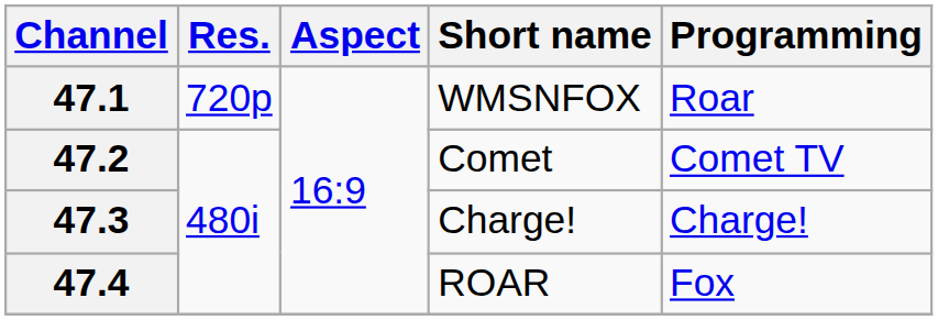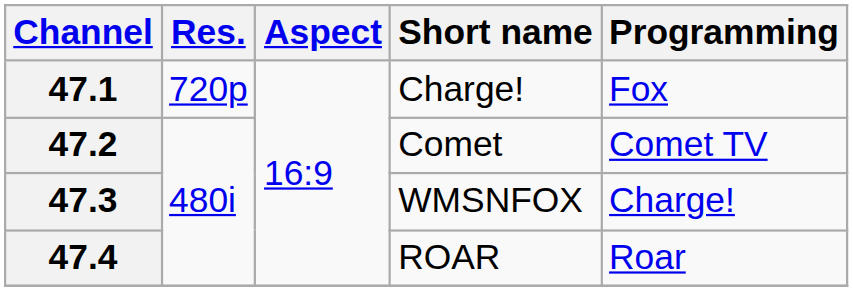 <table class="wikitable">
 <tr>
 <th><a href='#'>Channel</a></th>
 <th><a href='#'>Res.</a></th>
 <th><a href='#'>Aspect</a></th>
 <th>Short name</th>
 <th>Programming</th>
 </tr>
 <tr>
 <th scope = "row">47.1</th>
 <td><a href='#'>720p</a></td>
 <td rowspan="4"><a href='#'>16:9</a></td>
-<td>WMSNFOX</td>
-<td><a href='#'>Roar</a></td>
+<td>Charge!</td>
+<td><a href='#'>Fox</a></td>
 </tr>
 <tr>
 <th scope = "row">47.2</th>
 <td rowspan=3><a href='#'>480i</a></td>
 <td>Comet</td>
 <td><a href='#'>Comet TV</a></td>
 </tr>
 <tr>
 <th scope = "row">47.3</th>
-<td>Charge!</td>
+<td>WMSNFOX</td>
 <td><a href='#'>Charge!</a></td>
 </tr>
 <tr>
 <th scope = "row">47.4</th>
 <td>ROAR</td>
-<td><a href='#'>Fox</a></td>
+<td><a href='#'>Roar</a></td>
 </tr>
 <tr>
 </tr>
 </table>
